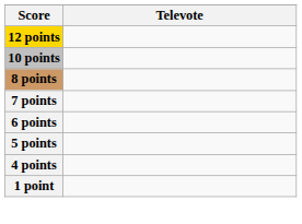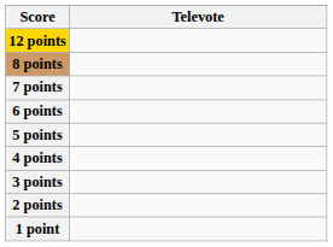 <table class="wikitable">
 <tr>
 </tr>
 <tr>
 <th scope="col" width="20%">Score</th>
 <th scope="col" width="80%">Televote</th>
 </tr>
 <tr>
 <th scope="row" style="background:gold">12 points</th>
-<td></td>
-</tr>
-<tr>
-<th scope="row" style="background:silver">10 points</th>
 <td></td>
 </tr>
 <tr>
 <th scope="row" style="background:#CC9966">8 points</th>
 <td></td>
 </tr>
 <tr>
 <th scope="row">7 points</th>
 <td></td>
 </tr>
 <tr>
 <th scope="row">6 points</th>
 <td></td>
 </tr>
 <tr>
 <th scope="row">5 points</th>
 <td></td>
 </tr>
 <tr>
 <th scope="row">4 points</th>
 <td></td>
 </tr>
 <tr>
+<th scope="row">3 points</th>
+<td></td>
+</tr>
+<tr>
+<th scope="row">2 points</th>
+<td></td>
+</tr>
+<tr>
 <th scope="row">1 point</th>
 <td></td>
 </tr>
 </table>
